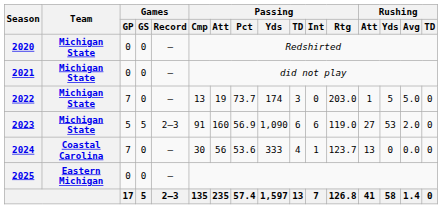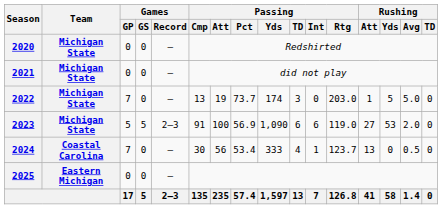 <table class=wikitable style="text-align:center;">
 <tr>
 <th rowspan="2">Season</th>
 <th rowspan="2">Team</th>
 <th colspan="3">Games</th>
 <th colspan="7">Passing</th>
 <th colspan="4">Rushing</th>
 </tr>
 <tr>
 <th>GP</th>
 <th>GS</th>
 <th>Record</th>
 <th>Cmp</th>
 <th>Att</th>
 <th>Pct</th>
 <th>Yds</th>
 <th>TD</th>
 <th>Int</th>
 <th>Rtg</th>
 <th>Att</th>
 <th>Yds</th>
 <th>Avg</th>
 <th>TD</th>
 </tr>
 <tr>
 <th><a href='#'>2020</a></th>
 <th><a href='#'>Michigan State</a></th>
 <td>0</td>
 <td>0</td>
 <td>—</td>
 <td colspan="11"><em>Redshirted </em></td>
 </tr>
 <tr>
 <th><a href='#'>2021</a></th>
 <th><a href='#'>Michigan State</a></th>
 <td>0</td>
 <td>0</td>
 <td>—</td>
 <td colspan="11"><em>did not play</em></td>
 </tr>
 <tr>
 <th><a href='#'>2022</a></th>
 <th><a href='#'>Michigan State</a></th>
 <td>7</td>
 <td>0</td>
 <td>—</td>
 <td>13</td>
 <td>19</td>
 <td>73.7</td>
 <td>174</td>
 <td>3</td>
 <td>0</td>
 <td>203.0</td>
 <td>1</td>
 <td>5</td>
 <td>5.0</td>
 <td>0</td>
 </tr>
 <tr>
 <th><a href='#'>2023</a></th>
 <th><a href='#'>Michigan State</a></th>
 <td>5</td>
 <td>5</td>
 <td>2–3</td>
 <td>91</td>
-<td>160</td>
+<td>100</td>
 <td>56.9</td>
 <td>1,090</td>
 <td>6</td>
 <td>6</td>
 <td>119.0</td>
 <td>27</td>
 <td>53</td>
 <td>2.0</td>
 <td>0</td>
 </tr>
 <tr>
 <th><a href='#'>2024</a></th>
 <th><a href='#'>Coastal Carolina</a></th>
 <td>7</td>
 <td>0</td>
 <td>—</td>
 <td>30</td>
 <td>56</td>
-<td>53.6</td>
+<td>53.4</td>
 <td>333</td>
 <td>4</td>
 <td>1</td>
 <td>123.7</td>
 <td>13</td>
 <td>0</td>
-<td>0.0</td>
+<td>0.5</td>
 <td>0</td>
 </tr>
 <tr>
 <th><a href='#'>2025</a></th>
 <th><a href='#'>Eastern Michigan</a></th>
 <td>0</td>
 <td>0</td>
 <td>—</td>
 </tr>
 <tr>
 <th colspan="2"></th>
 <th>17</th>
 <th>5</th>
 <th>2–3</th>
 <th>135</th>
 <th>235</th>
 <th>57.4</th>
 <th>1,597</th>
 <th>13</th>
 <th>7</th>
 <th>126.8</th>
 <th>41</th>
 <th>58</th>
 <th>1.4</th>
 <th>0</th>
 </tr>
 </table>
